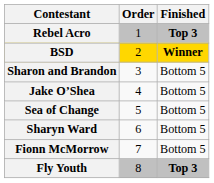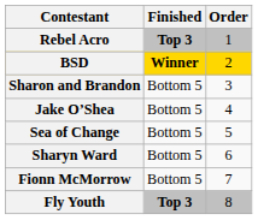 <table class="wikitable sortable plainrowheaders" style="text-align:center;">
 <tr>
 <th " class="unsortable style="width:15em;">Contestant</th>
+<th data-sort-type="number">Finished</th>
 <th data-sort-type="number" style="width:1em;">Order</th>
-<th data-sort-type="number">Finished</th>
 </tr>
 <tr bgcolor=silver>
 <th scope="row">Rebel Acro</th>
+<td><strong>Top 3</strong></td>
 <td>1</td>
-<td><strong>Top 3</strong></td>
 </tr>
 <tr bgcolor=gold>
 <th scope="row">BSD</th>
+<td><strong>Winner</strong></td>
 <td>2</td>
-<td><strong>Winner</strong></td>
 </tr>
 <tr>
 <th scope="row">Sharon and Brandon</th>
+<td>Bottom 5</td>
 <td>3</td>
-<td>Bottom 5</td>
 </tr>
 <tr>
 <th scope="row">Jake O’Shea</th>
+<td>Bottom 5</td>
 <td>4</td>
-<td>Bottom 5</td>
 </tr>
 <tr>
 <th scope="row">Sea of Change</th>
+<td>Bottom 5</td>
 <td>5</td>
-<td>Bottom 5</td>
 </tr>
 <tr>
 <th scope="row">Sharyn Ward</th>
+<td>Bottom 5</td>
 <td>6</td>
-<td>Bottom 5</td>
 </tr>
 <tr>
 <th scope="row">Fionn McMorrow</th>
+<td>Bottom 5</td>
 <td>7</td>
-<td>Bottom 5</td>
 </tr>
 <tr bgcolor=silver>
 <th scope="row">Fly Youth</th>
+<td><strong>Top 3</strong></td>
 <td>8</td>
-<td><strong>Top 3</strong></td>
 </tr>
 </table>
